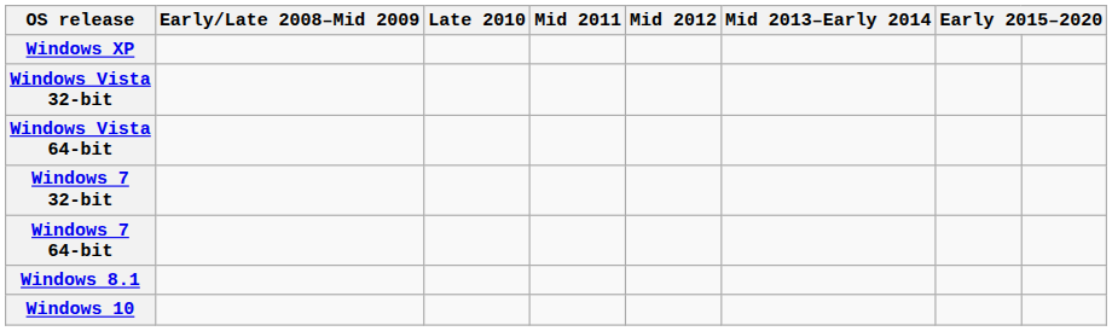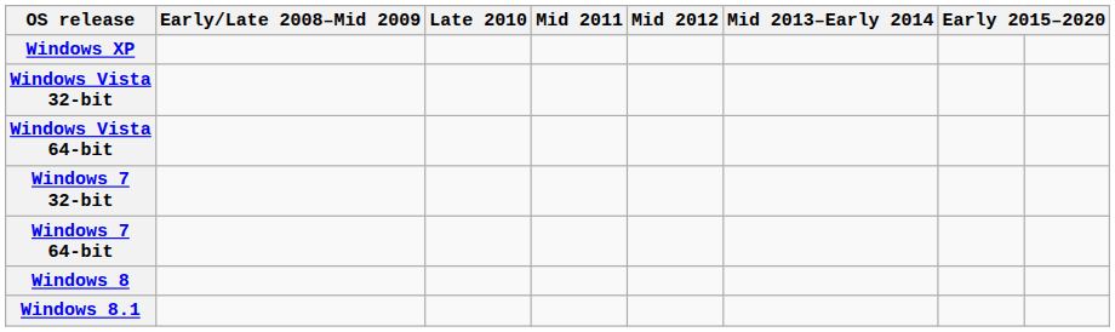 <table class="wikitable mw-collapsible">
 <tr>
 <th>OS release</th>
 <th colspan="1">Early/Late 2008–Mid 2009</th>
 <th colspan="1">Late 2010</th>
 <th colspan="1">Mid 2011</th>
 <th colspan="1">Mid 2012</th>
 <th colspan="1">Mid 2013–Early 2014</th>
 <th colspan="2">Early 2015–2020</th>
 </tr>
 <tr>
 <th><a href='#'>Windows XP</a></th>
 <td></td>
 <td></td>
 <td></td>
 <td></td>
 <td></td>
 <td></td>
 <td></td>
 </tr>
 <tr>
 <th><a href='#'>Windows Vista</a><br>32-bit</th>
 <td></td>
 <td></td>
 <td></td>
 <td></td>
 <td></td>
 <td></td>
 <td></td>
 </tr>
 <tr>
 <th><a href='#'>Windows Vista</a><br>64-bit</th>
 <td></td>
 <td></td>
 <td></td>
 <td></td>
 <td></td>
 <td></td>
 <td></td>
 </tr>
 <tr>
 <th><a href='#'>Windows 7</a><br>32-bit</th>
 <td></td>
 <td></td>
 <td></td>
 <td></td>
 <td></td>
 <td></td>
 <td></td>
 </tr>
 <tr>
 <th><a href='#'>Windows 7</a><br>64-bit</th>
 <td></td>
 <td></td>
 <td></td>
 <td></td>
 <td></td>
 <td></td>
 <td></td>
 </tr>
 <tr>
+<th><a href='#'>Windows 8</a><br></th>
+<td></td>
+<td></td>
+<td></td>
+<td></td>
+<td></td>
+<td></td>
+<td></td>
+</tr>
+<tr>
 <th><a href='#'>Windows 8.1</a><br></th>
 <td></td>
 <td></td>
 <td></td>
 <td></td>
 <td></td>
 <td></td>
 <td></td>
 </tr>
-<tr>
-<th><a href='#'>Windows 10</a><br></th>
-<td></td>
-<td></td>
-<td></td>
-<td></td>
-<td></td>
-<td></td>
-<td></td>
-</tr>
 </table>
